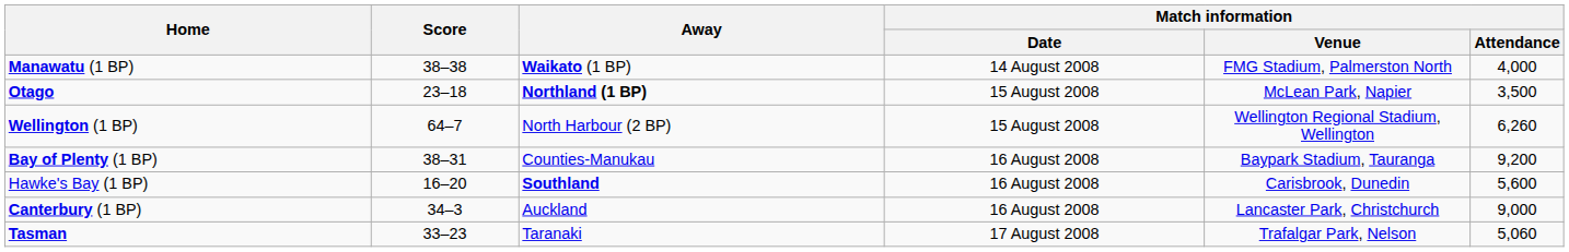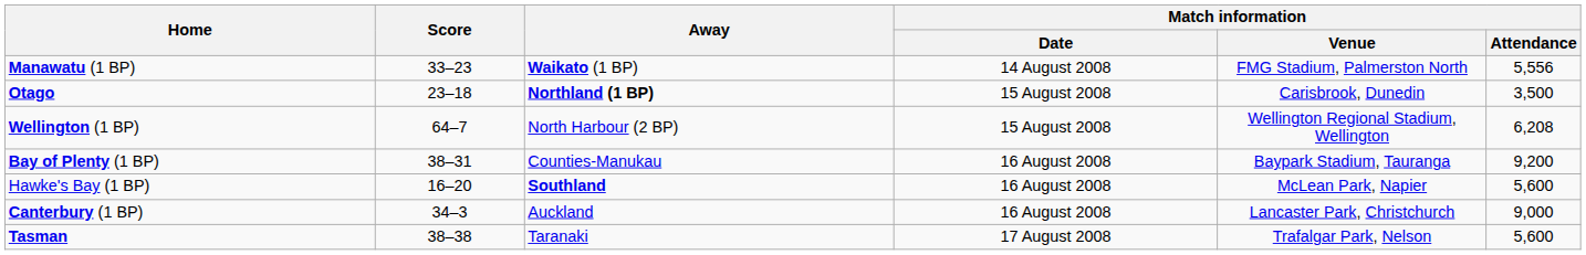 <table class="wikitable" style="text-align:center" width=100%>
 <tr>
 <th rowspan=2 width=25%>Home</th>
 <th rowspan=2 width=10%>Score</th>
 <th rowspan=2 width=25%>Away</th>
 <th colspan=6>Match information</th>
 </tr>
 <tr>
 <th width=22%>Date</th>
 <th width=22%>Venue</th>
 <th width=22%>Attendance</th>
 </tr>
 <tr>
 <td style="text-align:left"><strong><a href='#'>Manawatu</a></strong> (1 BP)</td>
-<td>38–38</td>
+<td>33–23</td>
 <td style="text-align:left"><strong><a href='#'>Waikato</a></strong> (1 BP)</td>
 <td>14 August 2008</td>
 <td><a href='#'>FMG Stadium</a>, <a href='#'>Palmerston North</a></td>
-<td>4,000</td>
+<td>5,556</td>
 </tr>
 <tr>
 <td style="text-align:left"><strong><a href='#'>Otago</a></strong></td>
 <td>23–18</td>
 <td style="text-align:left"><strong><a href='#'>Northland</a> (1 BP)</strong></td>
 <td>15 August 2008</td>
-<td><a href='#'>McLean Park</a>, <a href='#'>Napier</a></td>
+<td><a href='#'>Carisbrook</a>, <a href='#'>Dunedin</a></td>
 <td>3,500</td>
 </tr>
 <tr>
 <td style="text-align:left"><strong><a href='#'>Wellington</a></strong> (1 BP)</td>
 <td>64–7</td>
 <td style="text-align:left"><a href='#'>North Harbour</a> (2 BP)</td>
 <td>15 August 2008</td>
 <td><a href='#'>Wellington Regional Stadium</a>, <a href='#'>Wellington</a></td>
-<td>6,260</td>
+<td>6,208</td>
 </tr>
 <tr>
 <td style="text-align:left"><strong><a href='#'>Bay of Plenty</a></strong> (1 BP)</td>
 <td>38–31</td>
 <td style="text-align:left"><a href='#'>Counties-Manukau</a></td>
 <td>16 August 2008</td>
 <td><a href='#'>Baypark Stadium</a>, <a href='#'>Tauranga</a></td>
 <td>9,200</td>
 </tr>
 <tr>
 <td style="text-align:left"><a href='#'>Hawke's Bay</a> (1 BP)</td>
 <td>16–20</td>
 <td style="text-align:left"><strong><a href='#'>Southland</a></strong></td>
 <td>16 August 2008</td>
-<td><a href='#'>Carisbrook</a>, <a href='#'>Dunedin</a></td>
+<td><a href='#'>McLean Park</a>, <a href='#'>Napier</a></td>
 <td>5,600</td>
 </tr>
 <tr>
 <td style="text-align:left"><strong><a href='#'>Canterbury</a></strong> (1 BP)</td>
 <td>34–3</td>
 <td style="text-align:left"><a href='#'>Auckland</a></td>
 <td>16 August 2008</td>
 <td><a href='#'>Lancaster Park</a>, <a href='#'>Christchurch</a></td>
 <td>9,000</td>
 </tr>
 <tr>
 <td style="text-align:left"><strong><a href='#'>Tasman</a></strong></td>
-<td>33–23</td>
+<td>38–38</td>
 <td style="text-align:left"><a href='#'>Taranaki</a></td>
 <td>17 August 2008</td>
 <td><a href='#'>Trafalgar Park</a>, <a href='#'>Nelson</a></td>
-<td>5,060</td>
+<td>5,600</td>
 </tr>
 </table>
